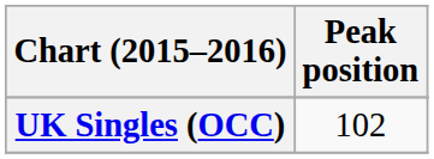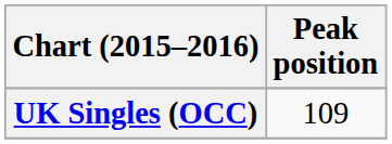 <table class="wikitable sortable plainrowheaders" style="text-align:center">
 <tr>
 <th scope="col">Chart (2015–2016)</th>
 <th scope="col">Peak<br>position</th>
 </tr>
 <tr>
 </tr>
 <tr>
 </tr>
 <tr>
 </tr>
 <tr>
 </tr>
 <tr>
 <th scope="row"><a href='#'>UK Singles</a> (<a href='#'>OCC</a>)</th>
-<td>102</td>
+<td>109</td>
 </tr>
 <tr>
 </tr>
 </table>
